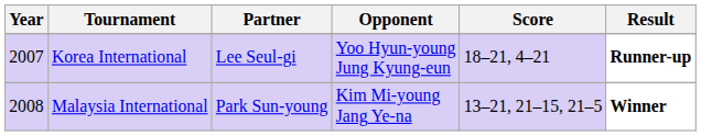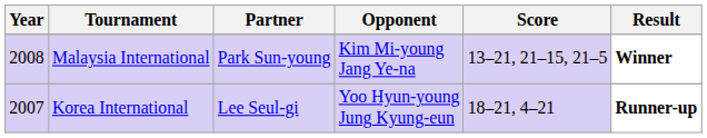 <table class="sortable wikitable" style="font-size: 90%;">
 <tr>
 <th>Year</th>
 <th>Tournament</th>
 <th>Partner</th>
 <th>Opponent</th>
 <th>Score</th>
 <th>Result</th>
 </tr>
 <tr>
 </tr>
 <tr style="background:#D8CEF6">
+<td align="center">2008</td>
+<td align="left"><a href='#'>Malaysia International</a></td>
+<td align="left"> <a href='#'>Park Sun-young</a></td>
+<td align="left"> <a href='#'>Kim Mi-young</a><br> <a href='#'>Jang Ye-na</a></td>
+<td align="left">13–21, 21–15, 21–5</td>
+<td style="text-align:left; background:white"> <strong>Winner</strong></td>
+</tr>
+<tr>
+</tr>
+<tr style="background:#D8CEF6">
 <td align="center">2007</td>
 <td align="left"><a href='#'>Korea International</a></td>
 <td align="left"> <a href='#'>Lee Seul-gi</a></td>
 <td align="left"> <a href='#'>Yoo Hyun-young</a><br> <a href='#'>Jung Kyung-eun</a></td>
 <td align="left">18–21, 4–21</td>
 <td style="text-align:left; background:white"> <strong>Runner-up</strong></td>
 </tr>
-<tr>
-</tr>
-<tr style="background:#D8CEF6">
-<td align="center">2008</td>
-<td align="left"><a href='#'>Malaysia International</a></td>
-<td align="left"> <a href='#'>Park Sun-young</a></td>
-<td align="left"> <a href='#'>Kim Mi-young</a><br> <a href='#'>Jang Ye-na</a></td>
-<td align="left">13–21, 21–15, 21–5</td>
-<td style="text-align:left; background:white"> <strong>Winner</strong></td>
-</tr>
 </table>
